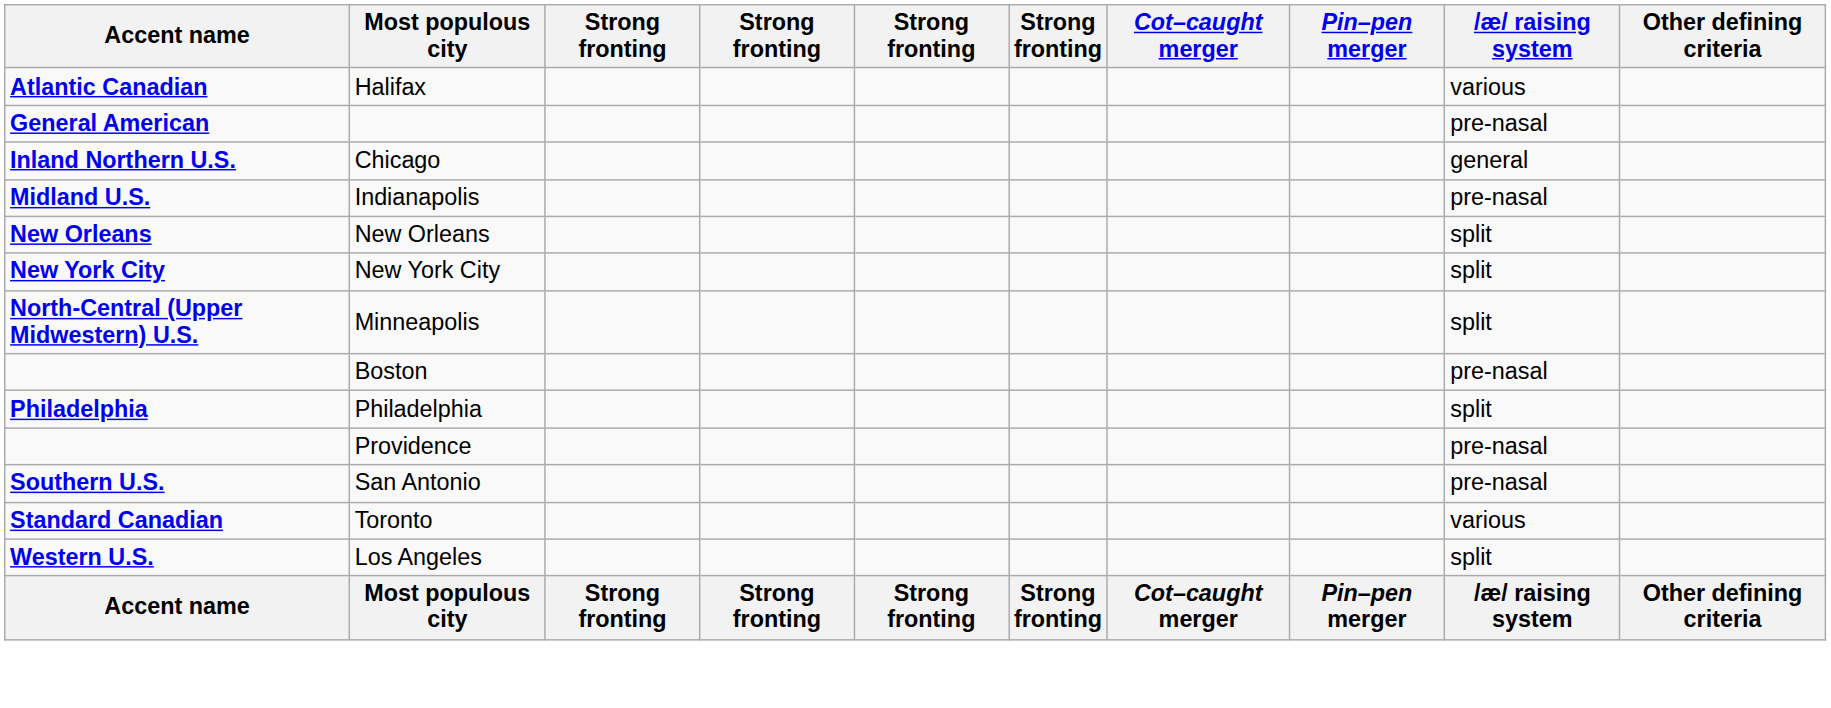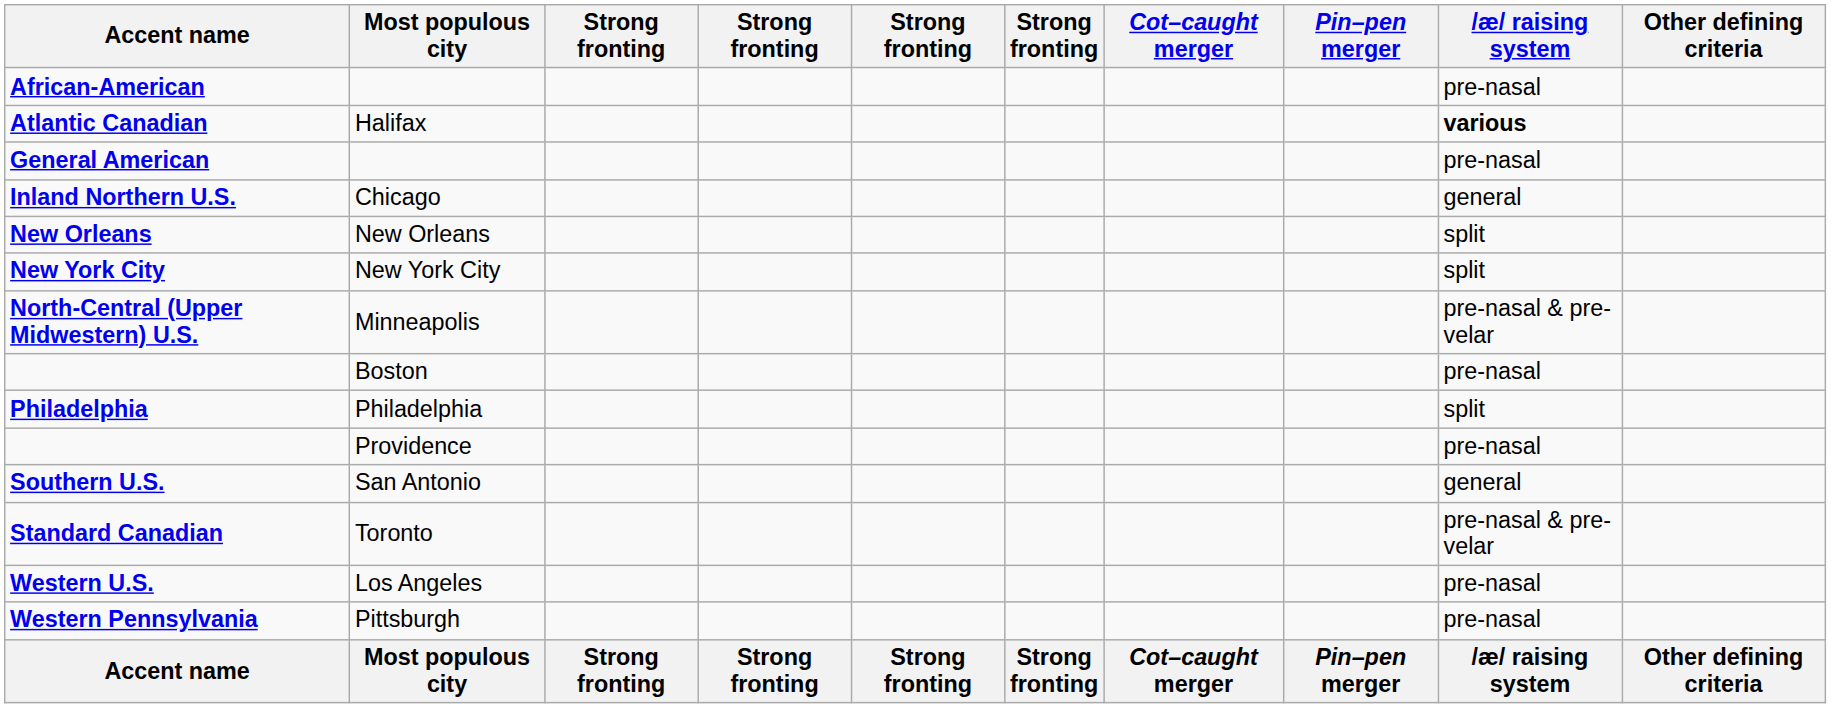 <table class="wikitable sortable">
 <tr>
 <th>Accent name</th>
 <th>Most populous city</th>
 <th>Strong  fronting</th>
 <th>Strong  fronting</th>
 <th>Strong  fronting</th>
 <th>Strong<br> fronting</th>
 <th><a href='#'><em>Cot–caught</em> merger</a></th>
 <th><a href='#'><em>Pin–pen</em> merger</a></th>
 <th><a href='#'>/æ/ raising system</a></th>
 <th>Other defining criteria</th>
 </tr>
 <tr>
+<td><strong><a href='#'>African-American</a></strong></td>
+<td></td>
+<td></td>
+<td></td>
+<td></td>
+<td></td>
+<td></td>
+<td></td>
+<td>pre-nasal</td>
+<td></td>
+</tr>
+<tr>
 <td><strong><a href='#'>Atlantic Canadian</a></strong></td>
 <td>Halifax</td>
 <td></td>
 <td></td>
 <td></td>
 <td></td>
 <td></td>
 <td></td>
-<td>various</td>
+<td><strong>various</strong></td>
 <td></td>
 </tr>
 <tr>
 <td><strong><a href='#'>General American</a></strong></td>
 <td></td>
 <td></td>
 <td></td>
 <td></td>
 <td></td>
 <td></td>
 <td></td>
 <td>pre-nasal</td>
 <td></td>
 </tr>
 <tr>
 <td><strong><a href='#'>Inland Northern U.S.</a></strong></td>
 <td>Chicago</td>
 <td></td>
 <td></td>
 <td></td>
 <td></td>
 <td></td>
 <td></td>
 <td>general</td>
-<td></td>
-</tr>
-<tr>
-<td><strong><a href='#'>Midland U.S.</a></strong></td>
-<td>Indianapolis</td>
-<td></td>
-<td></td>
-<td></td>
-<td></td>
-<td></td>
-<td></td>
-<td>pre-nasal</td>
 <td></td>
 </tr>
 <tr>
 <td><strong><a href='#'>New Orleans</a></strong></td>
 <td>New Orleans</td>
 <td></td>
 <td></td>
 <td></td>
 <td></td>
 <td></td>
 <td></td>
 <td>split</td>
 <td></td>
 </tr>
 <tr>
 <td><strong><a href='#'>New York City</a></strong></td>
 <td>New York City</td>
 <td></td>
 <td></td>
 <td></td>
 <td></td>
 <td></td>
 <td></td>
 <td>split</td>
 <td></td>
 </tr>
 <tr>
 <td><strong><a href='#'>North-Central (Upper Midwestern) U.S.</a></strong></td>
 <td>Minneapolis</td>
 <td></td>
 <td></td>
 <td></td>
 <td></td>
 <td></td>
 <td></td>
-<td>split</td>
+<td>pre-nasal & pre-velar</td>
 <td></td>
 </tr>
 <tr>
 <td><strong><a href='#'></a></strong></td>
 <td>Boston</td>
 <td></td>
 <td></td>
 <td></td>
 <td></td>
 <td></td>
 <td></td>
 <td>pre-nasal</td>
 <td></td>
 </tr>
 <tr>
 <td><strong><a href='#'>Philadelphia</a></strong></td>
 <td>Philadelphia</td>
 <td></td>
 <td></td>
 <td></td>
 <td></td>
 <td></td>
 <td></td>
 <td>split</td>
 <td></td>
 </tr>
 <tr>
 <td><strong><a href='#'></a></strong></td>
 <td>Providence</td>
 <td></td>
 <td></td>
 <td></td>
 <td></td>
 <td></td>
 <td></td>
 <td>pre-nasal</td>
 <td></td>
 </tr>
 <tr>
 <td><strong><a href='#'>Southern U.S.</a></strong></td>
 <td>San Antonio</td>
 <td></td>
 <td></td>
 <td></td>
 <td></td>
 <td></td>
 <td></td>
-<td>pre-nasal</td>
+<td>general</td>
 <td></td>
 </tr>
 <tr>
 <td><strong><a href='#'>Standard Canadian</a></strong></td>
 <td>Toronto</td>
 <td></td>
 <td></td>
 <td></td>
 <td></td>
 <td></td>
 <td></td>
-<td>various</td>
+<td>pre-nasal & pre-velar</td>
 <td></td>
 </tr>
 <tr>
 <td><strong><a href='#'>Western U.S.</a></strong></td>
 <td>Los Angeles</td>
 <td></td>
 <td></td>
 <td></td>
 <td></td>
 <td></td>
 <td></td>
-<td>split</td>
+<td>pre-nasal</td>
+<td></td>
+</tr>
+<tr>
+<td><strong><a href='#'>Western Pennsylvania</a></strong></td>
+<td>Pittsburgh</td>
+<td></td>
+<td></td>
+<td></td>
+<td></td>
+<td></td>
+<td></td>
+<td>pre-nasal</td>
 <td></td>
 </tr>
 <tr>
 <th>Accent name</th>
 <th>Most populous city</th>
 <th>Strong  fronting</th>
 <th>Strong  fronting</th>
 <th>Strong  fronting</th>
 <th>Strong<br> fronting</th>
 <th><em>Cot–caught</em> merger</th>
 <th><em>Pin–pen</em> merger</th>
 <th>/æ/ raising system</th>
 <th>Other defining criteria</th>
 </tr>
 </table>
